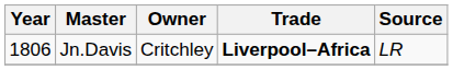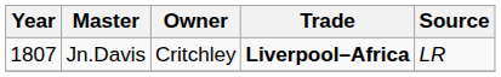 <table class=" wikitable">
 <tr>
 <th>Year</th>
 <th>Master</th>
 <th>Owner</th>
 <th>Trade</th>
 <th>Source</th>
 </tr>
 <tr>
-<td>1806</td>
+<td>1807</td>
 <td>Jn.Davis</td>
 <td>Critchley</td>
 <td><strong>Liverpool–Africa</strong></td>
 <td><em>LR</em></td>
 </tr>
 <tr>
 </tr>
 </table>
